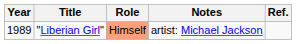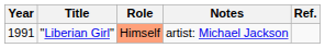 <table class="wikitable sortable">
 <tr>
 <th>Year</th>
 <th>Title</th>
 <th>Role</th>
 <th>Notes</th>
 <th>Ref.</th>
 </tr>
 <tr>
-<td>1989</td>
+<td>1991</td>
 <td>"<a href='#'>Liberian Girl</a>"</td>
 <td style="background: lightsalmon;">Himself</td>
 <td>artist: <a href='#'>Michael Jackson</a></td>
 <td></td>
 </tr>
 </table>
